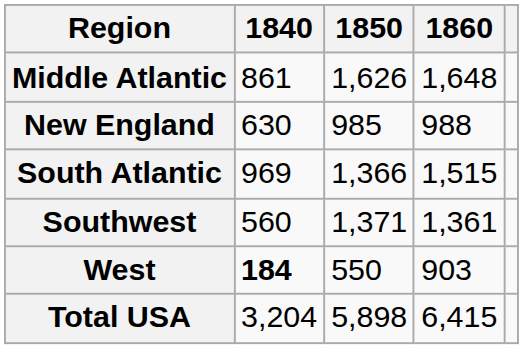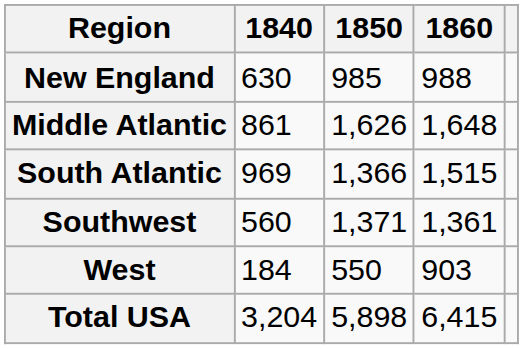 <table class=wikitable>
 <tr>
 <th scope=col>Region</th>
 <th scope=col>1840</th>
 <th scope=col>1850</th>
 <th scope=col>1860</th>
 <th scope=col></th>
 </tr>
 <tr>
+<th scope=row>New England</th>
+<td>630</td>
+<td>985</td>
+<td>988</td>
+<td></td>
+</tr>
+<tr>
 <th scope=row>Middle Atlantic</th>
 <td>861</td>
 <td>1,626</td>
 <td>1,648</td>
-<td></td>
-</tr>
-<tr>
-<th scope=row>New England</th>
-<td>630</td>
-<td>985</td>
-<td>988</td>
 <td></td>
 </tr>
 <tr>
 <th scope=row>South Atlantic</th>
 <td>969</td>
 <td>1,366</td>
 <td>1,515</td>
 <td></td>
 </tr>
 <tr>
 <th scope=row>Southwest</th>
 <td>560</td>
 <td>1,371</td>
 <td>1,361</td>
 <td></td>
 </tr>
 <tr>
 <th scope=row>West</th>
-<td><strong>184</strong></td>
+<td>184</td>
 <td>550</td>
 <td>903</td>
 <td></td>
 </tr>
 <tr>
 <th scope=row>Total USA</th>
 <td>3,204</td>
 <td>5,898</td>
 <td>6,415</td>
 <td></td>
 </tr>
 </table>
